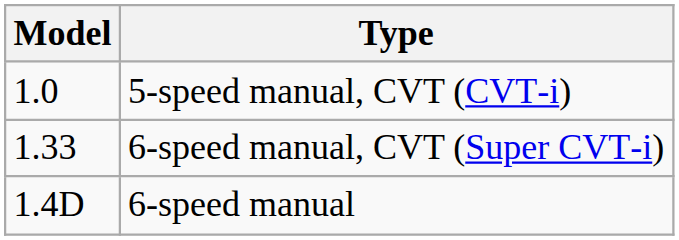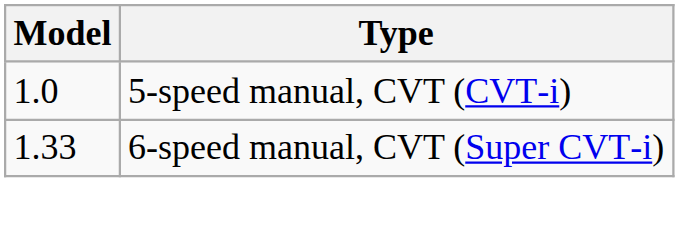 <table class="wikitable">
 <tr>
 <th>Model</th>
 <th>Type</th>
 </tr>
 <tr>
 <td>1.0</td>
 <td>5-speed manual, CVT (<a href='#'>CVT‐i</a>)</td>
 </tr>
 <tr>
 <td>1.33</td>
 <td>6-speed manual, CVT (<a href='#'>Super CVT‐i</a>)</td>
 </tr>
-<tr>
-<td>1.4D</td>
-<td>6-speed manual</td>
-</tr>
 </table>
